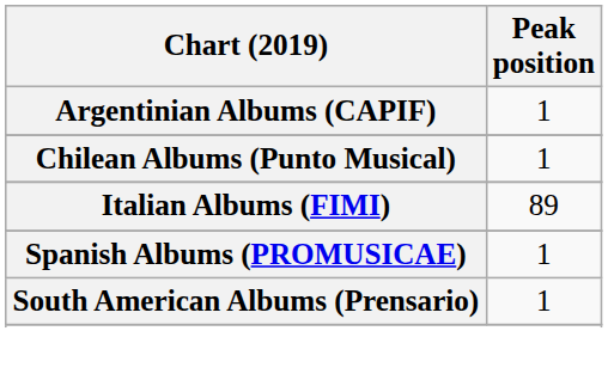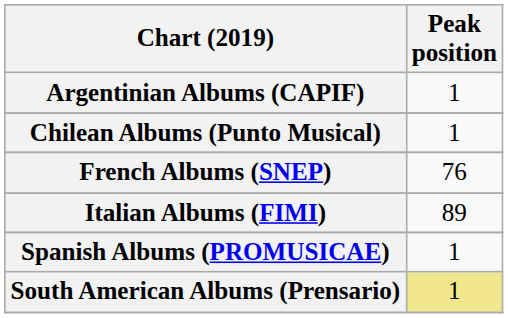 <table class="wikitable sortable plainrowheaders" style="text-align:center;">
 <tr>
 <th scope="col">Chart (2019)</th>
 <th scope="col">Peak<br>position</th>
 </tr>
 <tr>
 <th scope="row">Argentinian Albums (CAPIF)</th>
 <td>1</td>
 </tr>
 <tr>
 </tr>
 <tr>
 </tr>
 <tr>
 </tr>
 <tr>
 </tr>
 <tr>
 <th scope="row">Chilean Albums (Punto Musical)</th>
 <td>1</td>
 </tr>
 <tr>
 </tr>
 <tr>
 </tr>
 <tr>
+<th scope="row">French Albums (<a href='#'>SNEP</a>)</th>
+<td>76</td>
+</tr>
+<tr>
 </tr>
 <tr>
 <th scope="row">Italian Albums (<a href='#'>FIMI</a>)</th>
 <td>89</td>
 </tr>
 <tr>
 </tr>
 <tr>
 <th scope="row">Spanish Albums (<a href='#'>PROMUSICAE</a>)</th>
 <td>1</td>
 </tr>
 <tr>
 <th scope="row">South American Albums (Prensario)</th>
-<td>1</td>
+<td style="background: khaki;">1</td>
 </tr>
 <tr>
 </tr>
 <tr>
 </tr>
 <tr>
 </tr>
 <tr>
 </tr>
 </table>
